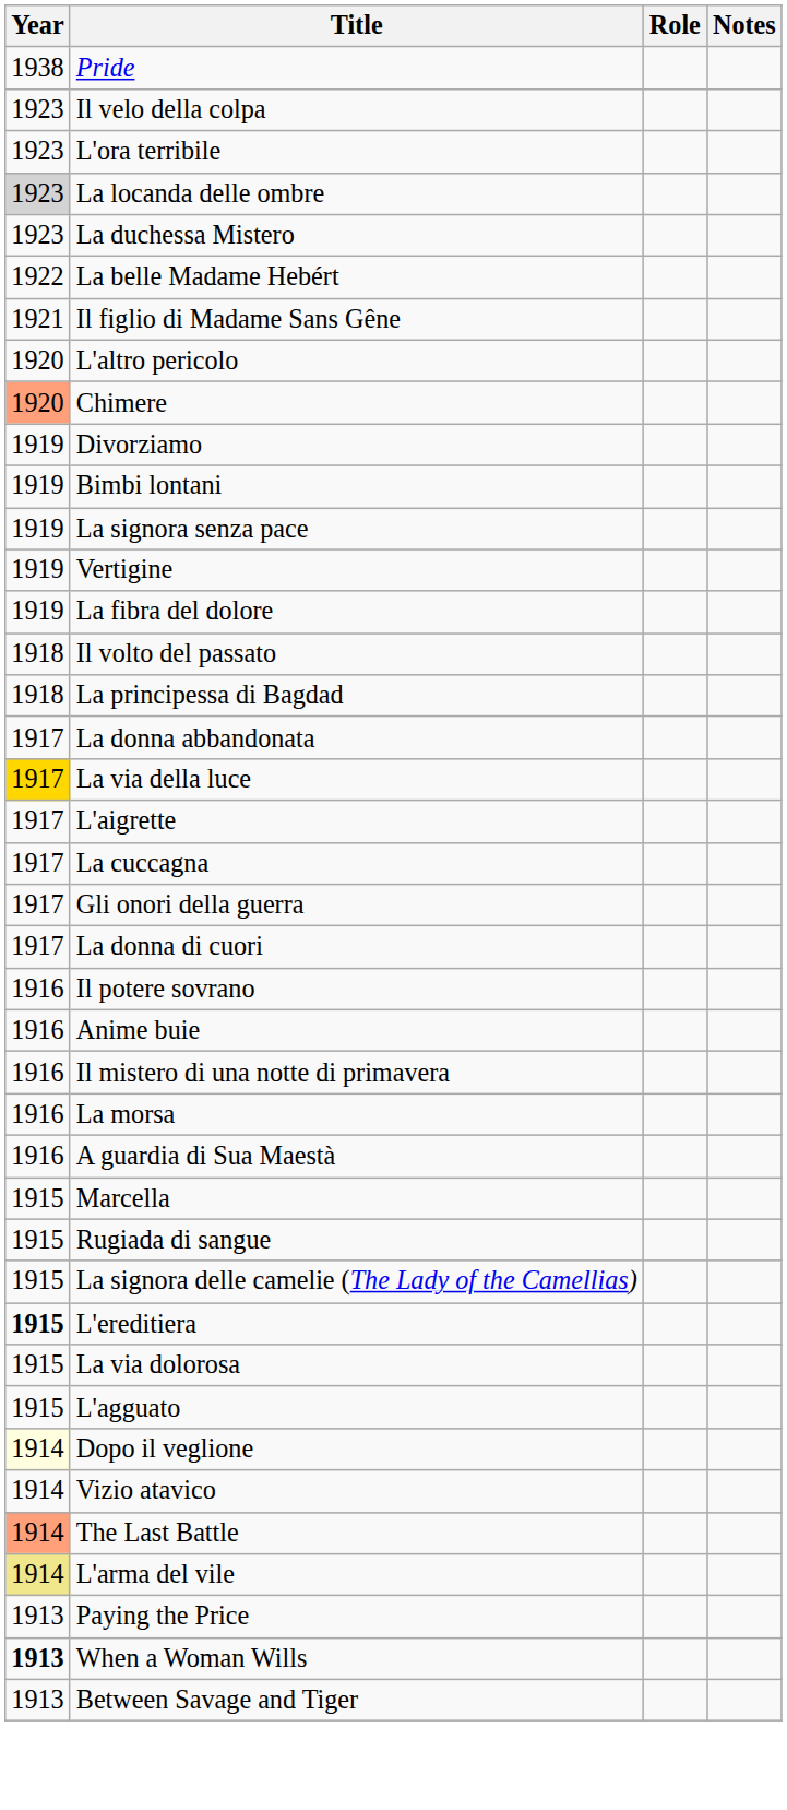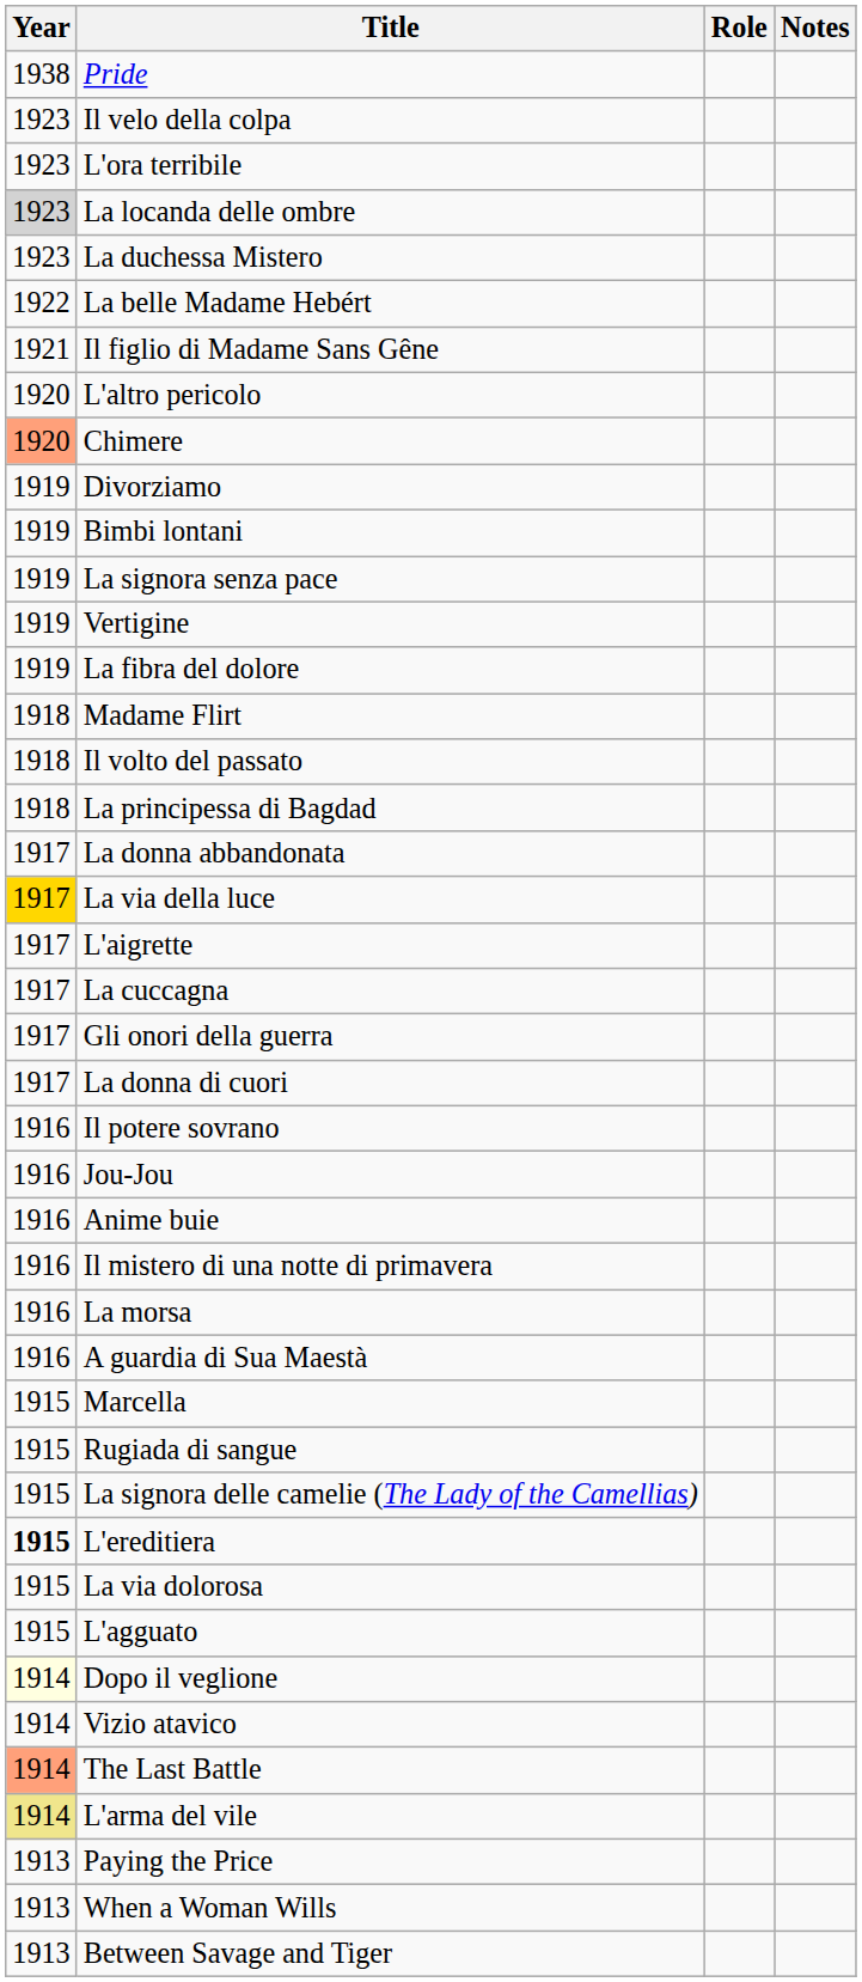 <table class="wikitable sortable">
 <tr>
 <th>Year</th>
 <th>Title</th>
 <th>Role</th>
 <th class="unsortable">Notes</th>
 </tr>
 <tr>
 <td>1938</td>
 <td><em><a href='#'>Pride</a></em></td>
 <td></td>
 <td></td>
 </tr>
 <tr>
 <td>1923</td>
 <td>Il velo della colpa</td>
 <td></td>
 <td></td>
 </tr>
 <tr>
 <td>1923</td>
 <td>L'ora terribile</td>
 <td></td>
 <td></td>
 </tr>
 <tr>
 <td style="background: lightgrey;">1923</td>
 <td>La locanda delle ombre</td>
 <td></td>
 <td></td>
 </tr>
 <tr>
 <td>1923</td>
 <td>La duchessa Mistero</td>
 <td></td>
 <td></td>
 </tr>
 <tr>
 <td>1922</td>
 <td>La belle Madame Hebért</td>
 <td></td>
 <td></td>
 </tr>
 <tr>
 <td>1921</td>
 <td>Il figlio di Madame Sans Gêne</td>
 <td></td>
 <td></td>
 </tr>
 <tr>
 <td>1920</td>
 <td>L'altro pericolo</td>
 <td></td>
 <td></td>
 </tr>
 <tr>
 <td style="background: lightsalmon;">1920</td>
 <td>Chimere</td>
 <td></td>
 <td></td>
 </tr>
 <tr>
 <td>1919</td>
 <td>Divorziamo</td>
 <td></td>
 <td></td>
 </tr>
 <tr>
 <td>1919</td>
 <td>Bimbi lontani</td>
 <td></td>
 <td></td>
 </tr>
 <tr>
 <td>1919</td>
 <td>La signora senza pace</td>
 <td></td>
 <td></td>
 </tr>
 <tr>
 <td>1919</td>
 <td>Vertigine</td>
 <td></td>
 <td></td>
 </tr>
 <tr>
 <td>1919</td>
 <td>La fibra del dolore</td>
 <td></td>
 <td></td>
 </tr>
 <tr>
 <td>1918</td>
+<td>Madame Flirt</td>
+<td></td>
+<td></td>
+</tr>
+<tr>
+<td>1918</td>
 <td>Il volto del passato</td>
 <td></td>
 <td></td>
 </tr>
 <tr>
 <td>1918</td>
 <td>La principessa di Bagdad</td>
 <td></td>
 <td></td>
 </tr>
 <tr>
 <td>1917</td>
 <td>La donna abbandonata</td>
 <td></td>
 <td></td>
 </tr>
 <tr>
 <td style="background: gold;">1917</td>
 <td>La via della luce</td>
 <td></td>
 <td></td>
 </tr>
 <tr>
 <td>1917</td>
 <td>L'aigrette</td>
 <td></td>
 <td></td>
 </tr>
 <tr>
 <td>1917</td>
 <td>La cuccagna</td>
 <td></td>
 <td></td>
 </tr>
 <tr>
 <td>1917</td>
 <td>Gli onori della guerra</td>
 <td></td>
 <td></td>
 </tr>
 <tr>
 <td>1917</td>
 <td>La donna di cuori</td>
 <td></td>
 <td></td>
 </tr>
 <tr>
 <td>1916</td>
 <td>Il potere sovrano</td>
+<td></td>
+<td></td>
+</tr>
+<tr>
+<td>1916</td>
+<td>Jou-Jou</td>
 <td></td>
 <td></td>
 </tr>
 <tr>
 <td>1916</td>
 <td>Anime buie</td>
 <td></td>
 <td></td>
 </tr>
 <tr>
 <td>1916</td>
 <td>Il mistero di una notte di primavera</td>
 <td></td>
 <td></td>
 </tr>
 <tr>
 <td>1916</td>
 <td>La morsa</td>
 <td></td>
 <td></td>
 </tr>
 <tr>
 <td>1916</td>
 <td>A guardia di Sua Maestà</td>
 <td></td>
 <td></td>
 </tr>
 <tr>
 <td>1915</td>
 <td>Marcella</td>
 <td></td>
 <td></td>
 </tr>
 <tr>
 <td>1915</td>
 <td>Rugiada di sangue</td>
 <td></td>
 <td></td>
 </tr>
 <tr>
 <td>1915</td>
 <td>La signora delle camelie (<em><a href='#'>The Lady of the Camellias</a>)</em></td>
 <td></td>
 <td></td>
 </tr>
 <tr>
 <td><strong>1915</strong></td>
 <td>L'ereditiera</td>
 <td></td>
 <td></td>
 </tr>
 <tr>
 <td>1915</td>
 <td>La via dolorosa</td>
 <td></td>
 <td></td>
 </tr>
 <tr>
 <td>1915</td>
 <td>L'agguato</td>
 <td></td>
 <td></td>
 </tr>
 <tr>
 <td style="background: lightyellow;">1914</td>
 <td>Dopo il veglione</td>
 <td></td>
 <td></td>
 </tr>
 <tr>
 <td>1914</td>
 <td>Vizio atavico</td>
 <td></td>
 <td></td>
 </tr>
 <tr>
 <td style="background: lightsalmon;">1914</td>
 <td>The Last Battle</td>
 <td></td>
 <td></td>
 </tr>
 <tr>
 <td style="background: khaki;">1914</td>
 <td>L'arma del vile</td>
 <td></td>
 <td></td>
 </tr>
 <tr>
 <td>1913</td>
 <td>Paying the Price</td>
 <td></td>
 <td></td>
 </tr>
 <tr>
-<td><strong>1913</strong></td>
+<td>1913</td>
 <td>When a Woman Wills</td>
 <td></td>
 <td></td>
 </tr>
 <tr>
 <td>1913</td>
 <td>Between Savage and Tiger</td>
 <td></td>
 <td></td>
 </tr>
 </table>
